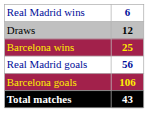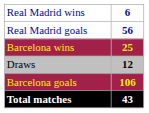 <table class="wikitable">
 <tr style="color:#000c99; background:#fff;">
 <td style="width:150px;">Real Madrid wins</td>
 <td style="color:#000c99; background:#fff; text-align:center; width:40px;"><strong>6</strong></td>
 </tr>
-<tr style="color:#000; background:silver;">
-<td>Draws</td>
-<td style="color:#000; background:silver; text-align:center;"><strong>12</strong></td>
+<tr style="color:#000c99; background:#fff;">
+<td style="width:150px;">Real Madrid goals</td>
+<td style="color:#000c99; background:#fff; text-align:center;"><strong>56</strong></td>
 </tr>
 <tr style="color:#fff000;">
 <td style="background:#A2214B">Barcelona wins</td>
 <td style="color:#fff000; background:#A2214B; text-align: center;"><strong>25</strong></td>
 </tr>
-<tr style="color:#000c99; background:#fff;">
-<td style="width:150px;">Real Madrid goals</td>
-<td style="color:#000c99; background:#fff; text-align:center;"><strong>56</strong></td>
+<tr style="color:#000; background:silver;">
+<td>Draws</td>
+<td style="color:#000; background:silver; text-align:center;"><strong>12</strong></td>
 </tr>
 <tr style="color:#fff000;">
 <td style="background:#A2214B">Barcelona goals</td>
 <td style="color:#fff000; background:#A2214B; text-align: center;"><strong>106</strong></td>
 </tr>
 <tr style="color:#fff; background:#000;">
 <td><strong>Total matches</strong></td>
 <td style="color:#fff; background:#000; text-align:center;"><strong>43</strong></td>
 </tr>
 </table>
